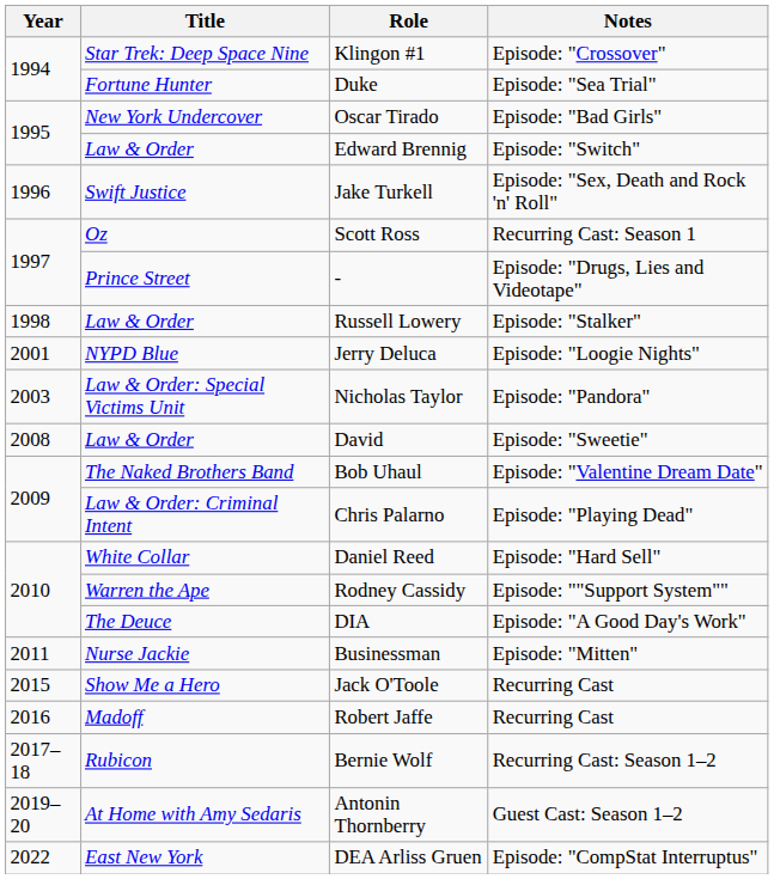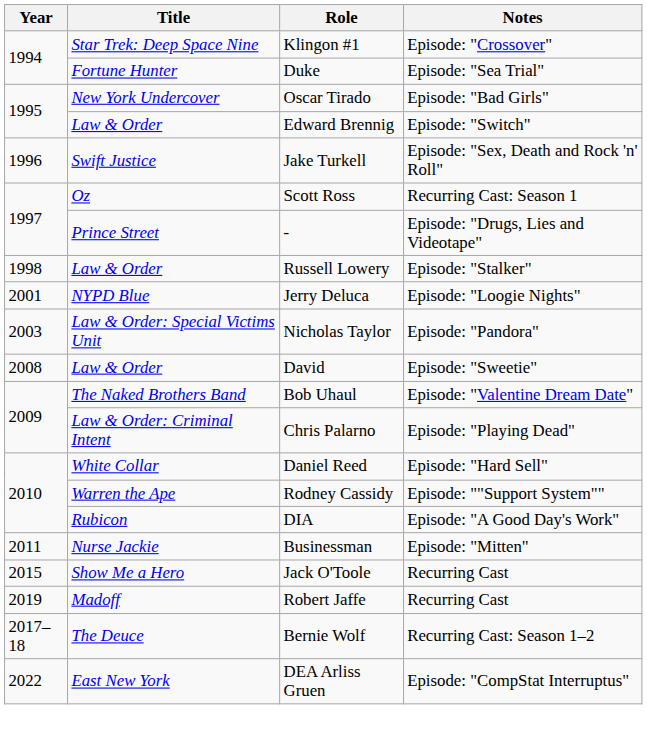 <table class="wikitable sortable">
 <tr>
 <th>Year</th>
 <th>Title</th>
 <th>Role</th>
 <th>Notes</th>
 </tr>
 <tr>
 <td rowspan="2">1994</td>
 <td><em><a href='#'>Star Trek: Deep Space Nine</a></em></td>
 <td>Klingon #1</td>
 <td>Episode: "<a href='#'>Crossover</a>"</td>
 </tr>
 <tr>
 <td><em><a href='#'>Fortune Hunter</a></em></td>
 <td>Duke</td>
 <td>Episode: "Sea Trial"</td>
 </tr>
 <tr>
 <td rowspan="2">1995</td>
 <td><em><a href='#'>New York Undercover</a></em></td>
 <td>Oscar Tirado</td>
 <td>Episode: "Bad Girls"</td>
 </tr>
 <tr>
 <td><em><a href='#'>Law & Order</a></em></td>
 <td>Edward Brennig</td>
 <td>Episode: "Switch"</td>
 </tr>
 <tr>
 <td>1996</td>
 <td><em><a href='#'>Swift Justice</a></em></td>
 <td>Jake Turkell</td>
 <td>Episode: "Sex, Death and Rock 'n' Roll"</td>
 </tr>
 <tr>
 <td rowspan="2">1997</td>
 <td><em><a href='#'>Oz</a></em></td>
 <td>Scott Ross</td>
 <td>Recurring Cast: Season 1</td>
 </tr>
 <tr>
 <td><em><a href='#'>Prince Street</a></em></td>
 <td>-</td>
 <td>Episode: "Drugs, Lies and Videotape"</td>
 </tr>
 <tr>
 <td>1998</td>
 <td><em><a href='#'>Law & Order</a></em></td>
 <td>Russell Lowery</td>
 <td>Episode: "Stalker"</td>
 </tr>
 <tr>
 <td>2001</td>
 <td><em><a href='#'>NYPD Blue</a></em></td>
 <td>Jerry Deluca</td>
 <td>Episode: "Loogie Nights"</td>
 </tr>
 <tr>
 <td>2003</td>
 <td><em><a href='#'>Law & Order: Special Victims Unit</a></em></td>
 <td>Nicholas Taylor</td>
 <td>Episode: "Pandora"</td>
 </tr>
 <tr>
 <td>2008</td>
 <td><em><a href='#'>Law & Order</a></em></td>
 <td>David</td>
 <td>Episode: "Sweetie"</td>
 </tr>
 <tr>
 <td rowspan="2">2009</td>
 <td><em><a href='#'>The Naked Brothers Band</a></em></td>
 <td>Bob Uhaul</td>
 <td>Episode: "<a href='#'>Valentine Dream Date</a>"</td>
 </tr>
 <tr>
 <td><em><a href='#'>Law & Order: Criminal Intent</a></em></td>
 <td>Chris Palarno</td>
 <td>Episode: "Playing Dead"</td>
 </tr>
 <tr>
 <td rowspan="3">2010</td>
 <td><em><a href='#'>White Collar</a></em></td>
 <td>Daniel Reed</td>
 <td>Episode: "Hard Sell"</td>
 </tr>
 <tr>
 <td><em><a href='#'>Warren the Ape</a></em></td>
 <td>Rodney Cassidy</td>
 <td>Episode: ""Support System""</td>
 </tr>
 <tr>
-<td><em><a href='#'>The Deuce</a></em></td>
+<td><em><a href='#'>Rubicon</a></em></td>
 <td>DIA</td>
 <td>Episode: "A Good Day's Work"</td>
 </tr>
 <tr>
 <td>2011</td>
 <td><em><a href='#'>Nurse Jackie</a></em></td>
 <td>Businessman</td>
 <td>Episode: "Mitten"</td>
 </tr>
 <tr>
 <td>2015</td>
 <td><em><a href='#'>Show Me a Hero</a></em></td>
 <td>Jack O'Toole</td>
 <td>Recurring Cast</td>
 </tr>
 <tr>
-<td>2016</td>
+<td>2019</td>
 <td><em><a href='#'>Madoff</a></em></td>
 <td>Robert Jaffe</td>
 <td>Recurring Cast</td>
 </tr>
 <tr>
 <td>2017–18</td>
-<td><em><a href='#'>Rubicon</a></em></td>
+<td><em><a href='#'>The Deuce</a></em></td>
 <td>Bernie Wolf</td>
 <td>Recurring Cast: Season 1–2</td>
-</tr>
-<tr>
-<td>2019–20</td>
-<td><em><a href='#'>At Home with Amy Sedaris</a></em></td>
-<td>Antonin Thornberry</td>
-<td>Guest Cast: Season 1–2</td>
 </tr>
 <tr>
 <td>2022</td>
 <td><em><a href='#'>East New York</a></em></td>
 <td>DEA Arliss Gruen</td>
 <td>Episode: "CompStat Interruptus"</td>
 </tr>
 </table>
